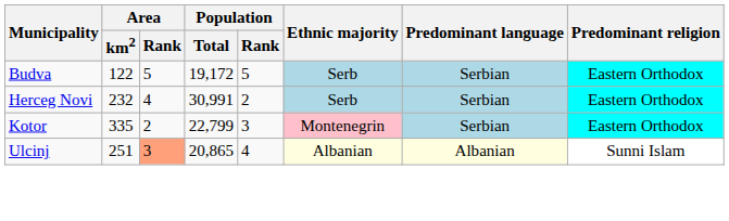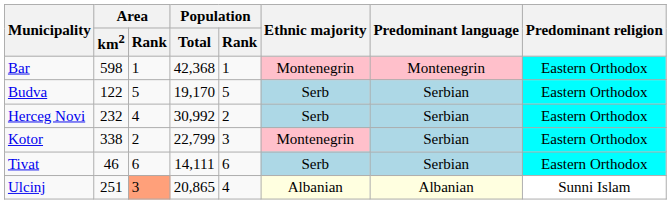 <table class="wikitable sortable">
 <tr bgcolor=#cccccc>
 <th rowspan=2>Municipality</th>
 <th colspan=2>Area</th>
 <th colspan=2>Population</th>
 <th rowspan=2>Ethnic majority</th>
 <th rowspan=2>Predominant language</th>
 <th rowspan=2>Predominant religion</th>
 </tr>
 <tr>
 <th>km<sup>2</sup></th>
 <th>Rank</th>
 <th>Total</th>
 <th>Rank</th>
 </tr>
 <tr>
+<td><a href='#'>Bar</a></td>
+<td align=center>598</td>
+<td>1</td>
+<td align=center>42,368</td>
+<td>1</td>
+<td align=center bgcolor="pink">Montenegrin</td>
+<td align=center bgcolor="pink">Montenegrin</td>
+<td align=center bgcolor="cyan">Eastern Orthodox</td>
+</tr>
+<tr>
 <td><a href='#'>Budva</a></td>
 <td align=center>122</td>
 <td>5</td>
-<td align=center>19,172</td>
+<td align=center>19,170</td>
 <td>5</td>
 <td align=center bgcolor="lightblue">Serb</td>
 <td align=center bgcolor="lightblue">Serbian</td>
 <td align=center bgcolor="cyan">Eastern Orthodox</td>
 </tr>
 <tr>
 <td><a href='#'>Herceg Novi</a></td>
 <td align=center>232</td>
 <td>4</td>
-<td align=center>30,991</td>
+<td align=center>30,992</td>
 <td>2</td>
 <td align=center bgcolor="lightblue">Serb</td>
 <td align=center bgcolor="lightblue">Serbian</td>
 <td align=center bgcolor="cyan">Eastern Orthodox</td>
 </tr>
 <tr>
 <td><a href='#'>Kotor</a></td>
-<td align=center>335</td>
+<td align=center>338</td>
 <td>2</td>
 <td align=center>22,799</td>
 <td>3</td>
 <td align=center bgcolor="pink">Montenegrin</td>
+<td align=center bgcolor="lightblue">Serbian</td>
+<td align=center bgcolor="cyan">Eastern Orthodox</td>
+</tr>
+<tr>
+<td><a href='#'>Tivat</a></td>
+<td align=center>46</td>
+<td>6</td>
+<td align=center>14,111</td>
+<td>6</td>
+<td align=center bgcolor="lightblue">Serb</td>
 <td align=center bgcolor="lightblue">Serbian</td>
 <td align=center bgcolor="cyan">Eastern Orthodox</td>
 </tr>
 <tr>
 <td><a href='#'>Ulcinj</a></td>
 <td align=center>251</td>
 <td style="background: lightsalmon;">3</td>
 <td align=center>20,865</td>
 <td>4</td>
 <td align=center bgcolor="lightyellow">Albanian</td>
 <td align=center bgcolor="lightyellow">Albanian</td>
 <td align="center" bgcolor="white">Sunni Islam</td>
 </tr>
 </table>
